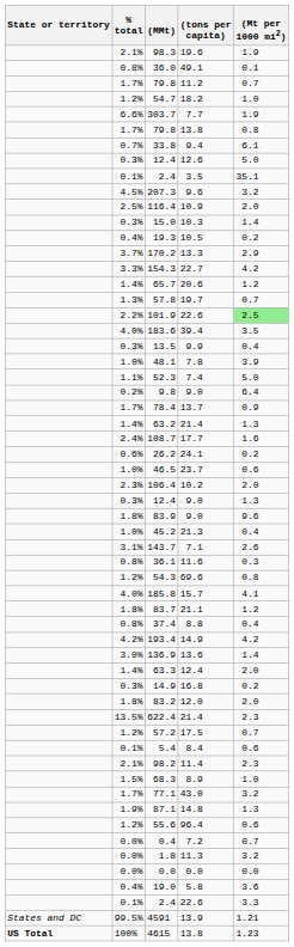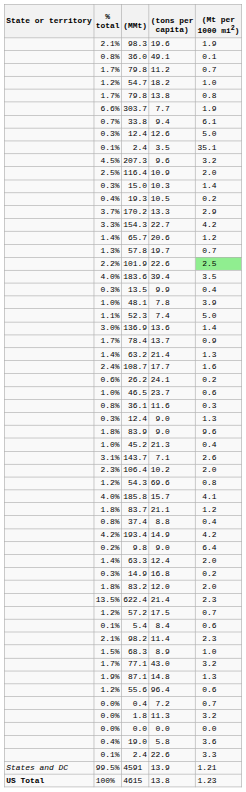 <table class="sortable wikitable sticky-header col1left static-row-numbers sort-under" >
 <tr>
 <th>State or territory</th>
 <th>%<br>total<br></th>
 <th><br>(MMt)</th>
 <th><br>(tons per<br>capita)</th>
 <th><br>(Mt per<br>1000 mi<sup>2</sup>)</th>
 </tr>
 <tr>
 <td></td>
 <td> 2.1%</td>
 <td> 98.3</td>
 <td>19.6</td>
 <td> 1.9</td>
 </tr>
 <tr>
 <td></td>
 <td> 0.8%</td>
 <td> 36.0</td>
 <td>49.1</td>
 <td> 0.1</td>
 </tr>
 <tr>
 <td></td>
 <td> 1.7%</td>
 <td> 79.8</td>
 <td>11.2</td>
 <td> 0.7</td>
 </tr>
 <tr>
 <td></td>
 <td> 1.2%</td>
 <td> 54.7</td>
 <td>18.2</td>
 <td> 1.0</td>
 </tr>
 <tr>
 <td></td>
+<td> 1.7%</td>
+<td> 79.8</td>
+<td>13.8</td>
+<td> 0.8</td>
+</tr>
+<tr>
+<td></td>
 <td> 6.6%</td>
 <td>303.7</td>
 <td> 7.7</td>
 <td> 1.9</td>
-</tr>
-<tr>
-<td></td>
-<td> 1.7%</td>
-<td> 79.8</td>
-<td>13.8</td>
-<td> 0.8</td>
 </tr>
 <tr>
 <td></td>
 <td> 0.7%</td>
 <td> 33.8</td>
 <td> 9.4</td>
 <td> 6.1</td>
 </tr>
 <tr>
 <td></td>
 <td> 0.3%</td>
 <td> 12.4</td>
 <td>12.6</td>
 <td> 5.0</td>
 </tr>
 <tr>
 <td></td>
 <td> 0.1%</td>
 <td>  2.4</td>
 <td> 3.5</td>
 <td>35.1</td>
 </tr>
 <tr>
 <td></td>
 <td> 4.5%</td>
 <td>207.3</td>
 <td> 9.6</td>
 <td> 3.2</td>
 </tr>
 <tr>
 <td></td>
 <td> 2.5%</td>
 <td>116.4</td>
 <td>10.9</td>
 <td> 2.0</td>
 </tr>
 <tr>
 <td></td>
 <td> 0.3%</td>
 <td> 15.0</td>
 <td>10.3</td>
 <td> 1.4</td>
 </tr>
 <tr>
 <td></td>
 <td> 0.4%</td>
 <td> 19.3</td>
 <td>10.5</td>
 <td> 0.2</td>
 </tr>
 <tr>
 <td></td>
 <td> 3.7%</td>
 <td>170.2</td>
 <td>13.3</td>
 <td> 2.9</td>
 </tr>
 <tr>
 <td></td>
 <td> 3.3%</td>
 <td>154.3</td>
 <td>22.7</td>
 <td> 4.2</td>
 </tr>
 <tr>
 <td></td>
 <td> 1.4%</td>
 <td> 65.7</td>
 <td>20.6</td>
 <td> 1.2</td>
 </tr>
 <tr>
 <td></td>
 <td> 1.3%</td>
 <td> 57.8</td>
 <td>19.7</td>
 <td> 0.7</td>
 </tr>
 <tr>
 <td></td>
 <td> 2.2%</td>
 <td>101.9</td>
 <td>22.6</td>
 <td style="background: lightgreen;"> 2.5</td>
 </tr>
 <tr>
 <td></td>
 <td> 4.0%</td>
 <td>183.6</td>
 <td>39.4</td>
 <td> 3.5</td>
 </tr>
 <tr>
 <td></td>
 <td> 0.3%</td>
 <td> 13.5</td>
 <td> 9.9</td>
 <td> 0.4</td>
 </tr>
 <tr>
 <td></td>
 <td> 1.0%</td>
 <td> 48.1</td>
 <td> 7.8</td>
 <td> 3.9</td>
 </tr>
 <tr>
 <td></td>
 <td> 1.1%</td>
 <td> 52.3</td>
 <td> 7.4</td>
 <td> 5.0</td>
 </tr>
 <tr>
 <td></td>
-<td> 0.2%</td>
-<td>  9.8</td>
-<td> 9.0</td>
-<td> 6.4</td>
+<td> 3.0%</td>
+<td>136.9</td>
+<td>13.6</td>
+<td> 1.4</td>
 </tr>
 <tr>
 <td></td>
 <td> 1.7%</td>
 <td> 78.4</td>
 <td>13.7</td>
 <td> 0.9</td>
 </tr>
 <tr>
 <td></td>
 <td> 1.4%</td>
 <td> 63.2</td>
 <td>21.4</td>
 <td> 1.3</td>
 </tr>
 <tr>
 <td></td>
 <td> 2.4%</td>
 <td>108.7</td>
 <td>17.7</td>
 <td> 1.6</td>
 </tr>
 <tr>
 <td></td>
 <td> 0.6%</td>
 <td> 26.2</td>
 <td>24.1</td>
 <td> 0.2</td>
 </tr>
 <tr>
 <td></td>
 <td> 1.0%</td>
 <td> 46.5</td>
 <td>23.7</td>
 <td> 0.6</td>
 </tr>
 <tr>
 <td></td>
-<td> 2.3%</td>
-<td>106.4</td>
-<td>10.2</td>
-<td> 2.0</td>
+<td> 0.8%</td>
+<td> 36.1</td>
+<td>11.6</td>
+<td> 0.3</td>
 </tr>
 <tr>
 <td></td>
 <td> 0.3%</td>
 <td> 12.4</td>
 <td> 9.0</td>
 <td> 1.3</td>
 </tr>
 <tr>
 <td></td>
 <td> 1.8%</td>
 <td> 83.9</td>
 <td> 9.0</td>
 <td> 9.6</td>
 </tr>
 <tr>
 <td></td>
 <td> 1.0%</td>
 <td> 45.2</td>
 <td>21.3</td>
 <td> 0.4</td>
 </tr>
 <tr>
 <td></td>
 <td> 3.1%</td>
 <td>143.7</td>
 <td> 7.1</td>
 <td> 2.6</td>
 </tr>
 <tr>
 <td></td>
-<td> 0.8%</td>
-<td> 36.1</td>
-<td>11.6</td>
-<td> 0.3</td>
+<td> 2.3%</td>
+<td>106.4</td>
+<td>10.2</td>
+<td> 2.0</td>
 </tr>
 <tr>
 <td></td>
 <td> 1.2%</td>
 <td> 54.3</td>
 <td>69.6</td>
 <td> 0.8</td>
 </tr>
 <tr>
 <td></td>
 <td> 4.0%</td>
 <td>185.8</td>
 <td>15.7</td>
 <td> 4.1</td>
 </tr>
 <tr>
 <td></td>
 <td> 1.8%</td>
 <td> 83.7</td>
 <td>21.1</td>
 <td> 1.2</td>
 </tr>
 <tr>
 <td></td>
 <td> 0.8%</td>
 <td> 37.4</td>
 <td> 8.8</td>
 <td> 0.4</td>
 </tr>
 <tr>
 <td></td>
 <td> 4.2%</td>
 <td>193.4</td>
 <td>14.9</td>
 <td> 4.2</td>
 </tr>
 <tr>
 <td></td>
-<td> 3.0%</td>
-<td>136.9</td>
-<td>13.6</td>
-<td> 1.4</td>
+<td> 0.2%</td>
+<td>  9.8</td>
+<td> 9.0</td>
+<td> 6.4</td>
 </tr>
 <tr>
 <td></td>
 <td> 1.4%</td>
 <td> 63.3</td>
 <td>12.4</td>
 <td> 2.0</td>
 </tr>
 <tr>
 <td></td>
 <td> 0.3%</td>
 <td> 14.9</td>
 <td>16.8</td>
 <td> 0.2</td>
 </tr>
 <tr>
 <td></td>
 <td> 1.8%</td>
 <td> 83.2</td>
 <td>12.0</td>
 <td> 2.0</td>
 </tr>
 <tr>
 <td></td>
 <td>13.5%</td>
 <td>622.4</td>
 <td>21.4</td>
 <td> 2.3</td>
 </tr>
 <tr>
 <td></td>
 <td> 1.2%</td>
 <td> 57.2</td>
 <td>17.5</td>
 <td> 0.7</td>
 </tr>
 <tr>
 <td></td>
 <td> 0.1%</td>
 <td>  5.4</td>
 <td> 8.4</td>
 <td> 0.6</td>
 </tr>
 <tr>
 <td></td>
 <td> 2.1%</td>
 <td> 98.2</td>
 <td>11.4</td>
 <td> 2.3</td>
 </tr>
 <tr>
 <td></td>
 <td> 1.5%</td>
 <td> 68.3</td>
 <td> 8.9</td>
 <td> 1.0</td>
 </tr>
 <tr>
 <td></td>
 <td> 1.7%</td>
 <td> 77.1</td>
 <td>43.0</td>
 <td> 3.2</td>
 </tr>
 <tr>
 <td></td>
 <td> 1.9%</td>
 <td> 87.1</td>
 <td>14.8</td>
 <td> 1.3</td>
 </tr>
 <tr>
 <td></td>
 <td> 1.2%</td>
 <td> 55.6</td>
 <td>96.4</td>
 <td> 0.6</td>
 </tr>
 <tr class="static-row-numbers-norank">
 <td></td>
 <td> 0.0%</td>
 <td>  0.4</td>
 <td> 7.2</td>
 <td> 0.7</td>
 </tr>
 <tr class="static-row-numbers-norank">
 <td></td>
 <td> 0.0%</td>
 <td>  1.8</td>
 <td>11.3</td>
 <td> 3.2</td>
 </tr>
 <tr class="static-row-numbers-norank">
 <td></td>
 <td> 0.0%</td>
 <td>  0.0</td>
 <td> 0.0</td>
 <td> 0.0</td>
 </tr>
 <tr class="static-row-numbers-norank">
 <td></td>
 <td> 0.4%</td>
 <td> 19.0</td>
 <td> 5.8</td>
 <td> 3.6</td>
 </tr>
 <tr class="static-row-numbers-norank">
 <td></td>
 <td> 0.1%</td>
 <td>  2.4</td>
 <td>22.6</td>
 <td> 3.3</td>
 </tr>
 <tr class="static-row-numbers-norank">
 <td><em>States and DC</em></td>
 <td>99.5%</td>
 <td>4591</td>
 <td>13.9</td>
 <td>1.21</td>
 </tr>
 <tr class="static-row-numbers-norank">
 <td><strong>US Total</strong></td>
 <td>100%</td>
 <td>4615</td>
 <td>13.8</td>
 <td>1.23</td>
 </tr>
 </table>
